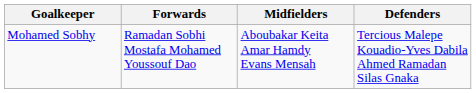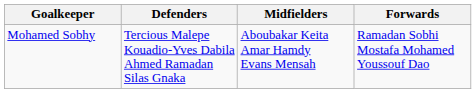 <table class=wikitable>
 <tr>
 <th style="width:25%;">Goalkeeper</th>
+<th style="width:25%;">Defenders</th>
+<th style="width:25%;">Midfielders</th>
 <th style="width:25%;">Forwards</th>
-<th style="width:25%;">Midfielders</th>
-<th style="width:25%;">Defenders</th>
 </tr>
 <tr style="vertical-align:top;">
 <td> <a href='#'>Mohamed Sobhy</a></td>
+<td> <a href='#'>Tercious Malepe</a><br> <a href='#'>Kouadio-Yves Dabila</a><br> <a href='#'>Ahmed Ramadan</a><br> <a href='#'>Silas Gnaka</a></td>
+<td> <a href='#'>Aboubakar Keita</a><br> <a href='#'>Amar Hamdy</a><br> <a href='#'> Evans Mensah</a></td>
 <td> <a href='#'>Ramadan Sobhi</a><br> <a href='#'>Mostafa Mohamed</a><br> <a href='#'>Youssouf Dao</a></td>
-<td> <a href='#'>Aboubakar Keita</a><br> <a href='#'>Amar Hamdy</a><br> <a href='#'> Evans Mensah</a></td>
-<td> <a href='#'>Tercious Malepe</a><br> <a href='#'>Kouadio-Yves Dabila</a><br> <a href='#'>Ahmed Ramadan</a><br> <a href='#'>Silas Gnaka</a></td>
 </tr>
 </table>
